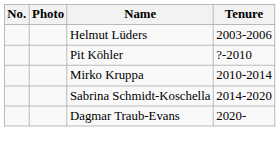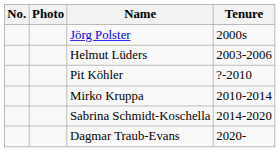 <table class="wikitable zebra">
 <tr class=hintergrundfarbe6>
 <th>No.</th>
 <th>Photo</th>
 <th>Name</th>
 <th>Tenure</th>
+</tr>
+<tr>
+<td></td>
+<td></td>
+<td><a href='#'>Jörg Polster</a></td>
+<td>2000s</td>
 </tr>
 <tr>
 <td></td>
 <td></td>
 <td>Helmut Lüders</td>
 <td>2003-2006</td>
 </tr>
 <tr>
 <td></td>
 <td></td>
 <td>Pit Köhler</td>
 <td>?-2010</td>
 </tr>
 <tr>
 <td></td>
 <td></td>
 <td>Mirko Kruppa</td>
 <td>2010-2014</td>
 </tr>
 <tr>
 <td></td>
 <td></td>
 <td>Sabrina Schmidt-Koschella</td>
 <td>2014-2020</td>
 </tr>
 <tr>
 <td></td>
 <td></td>
 <td>Dagmar Traub-Evans</td>
 <td>2020-</td>
 </tr>
 </table>
